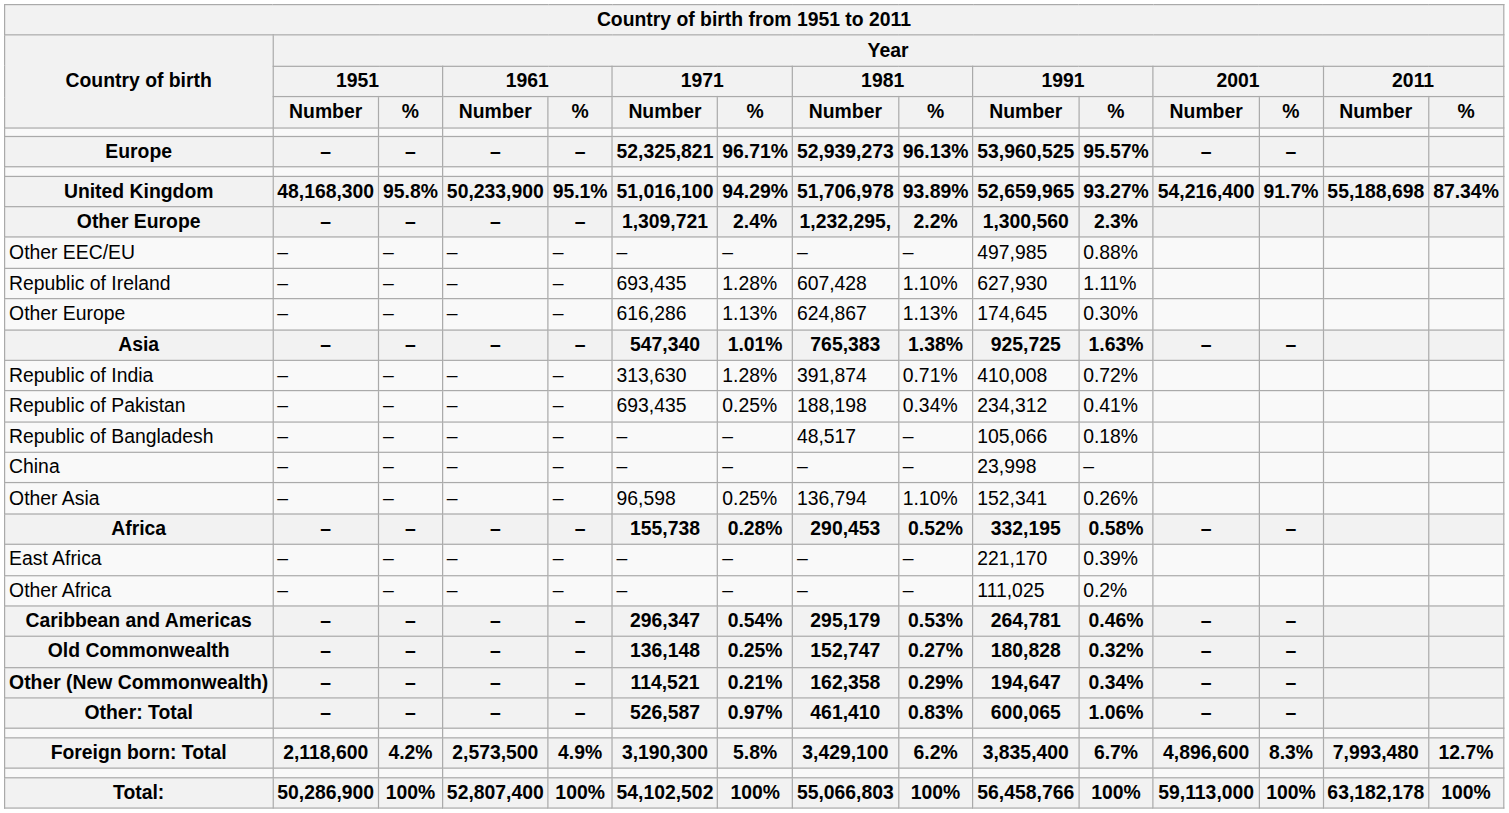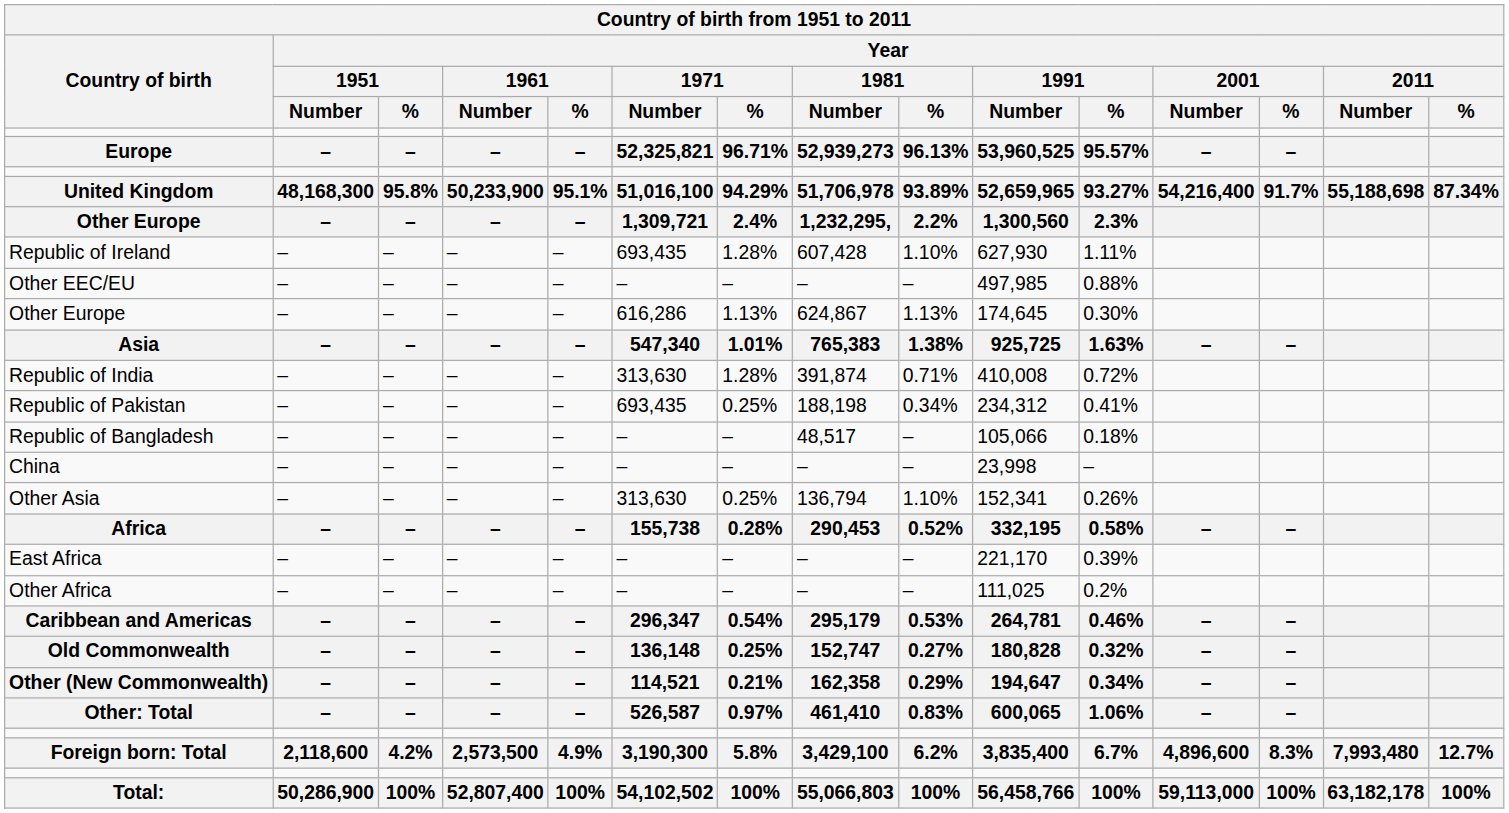 <table class="wikitable mw-collapsible mw-collapsed">
 <tr>
 <th colspan="15">Country of birth from 1951 to 2011</th>
 </tr>
 <tr>
 <th rowspan="3">Country of birth</th>
 <th colspan="14">Year</th>
 </tr>
 <tr>
 <th colspan="2">1951</th>
 <th colspan="2">1961</th>
 <th colspan="2">1971</th>
 <th colspan="2">1981</th>
 <th colspan="2">1991</th>
 <th colspan="2">2001</th>
 <th colspan="2">2011</th>
 </tr>
 <tr>
 <th>Number</th>
 <th>%</th>
 <th>Number</th>
 <th>%</th>
 <th>Number</th>
 <th>%</th>
 <th>Number</th>
 <th>%</th>
 <th>Number</th>
 <th>%</th>
 <th>Number</th>
 <th>%</th>
 <th>Number</th>
 <th>%</th>
 </tr>
 <tr>
 <td></td>
 <td></td>
 <td></td>
 <td></td>
 <td></td>
 <td></td>
 <td></td>
 <td></td>
 <td></td>
 <td></td>
 <td></td>
 <td></td>
 <td></td>
 <td></td>
 <td></td>
 </tr>
 <tr>
 <th>Europe</th>
 <th>–</th>
 <th>–</th>
 <th>–</th>
 <th>–</th>
 <th>52,325,821</th>
 <th>96.71%</th>
 <th>52,939,273</th>
 <th>96.13%</th>
 <th>53,960,525</th>
 <th>95.57%</th>
 <th>–</th>
 <th>–</th>
 <th></th>
 <th></th>
 </tr>
 <tr>
 <td></td>
 <td></td>
 <td></td>
 <td></td>
 <td></td>
 <td></td>
 <td></td>
 <td></td>
 <td></td>
 <td></td>
 <td></td>
 <td></td>
 <td></td>
 <td></td>
 <td></td>
 </tr>
 <tr>
 <th> United Kingdom</th>
 <th>48,168,300</th>
 <th>95.8%</th>
 <th>50,233,900</th>
 <th>95.1%</th>
 <th>51,016,100</th>
 <th>94.29%</th>
 <th>51,706,978</th>
 <th>93.89%</th>
 <th>52,659,965</th>
 <th>93.27%</th>
 <th>54,216,400</th>
 <th>91.7%</th>
 <th>55,188,698</th>
 <th>87.34%</th>
 </tr>
 <tr>
 <th>Other Europe</th>
 <th>–</th>
 <th>–</th>
 <th>–</th>
 <th>–</th>
 <th>1,309,721</th>
 <th>2.4%</th>
 <th>1,232,295,</th>
 <th>2.2%</th>
 <th>1,300,560</th>
 <th>2.3%</th>
 <th></th>
 <th></th>
 <th></th>
 <th></th>
 </tr>
 <tr>
+<td> Republic of Ireland</td>
+<td>–</td>
+<td>–</td>
+<td>–</td>
+<td>–</td>
+<td>693,435</td>
+<td>1.28%</td>
+<td>607,428</td>
+<td>1.10%</td>
+<td>627,930</td>
+<td>1.11%</td>
+<td></td>
+<td></td>
+<td></td>
+<td></td>
+</tr>
+<tr>
 <td>Other EEC/EU</td>
 <td>–</td>
 <td>–</td>
 <td>–</td>
 <td>–</td>
 <td>–</td>
 <td>–</td>
 <td>–</td>
 <td>–</td>
 <td>497,985</td>
 <td>0.88%</td>
-<td></td>
-<td></td>
-<td></td>
-<td></td>
-</tr>
-<tr>
-<td> Republic of Ireland</td>
-<td>–</td>
-<td>–</td>
-<td>–</td>
-<td>–</td>
-<td>693,435</td>
-<td>1.28%</td>
-<td>607,428</td>
-<td>1.10%</td>
-<td>627,930</td>
-<td>1.11%</td>
 <td></td>
 <td></td>
 <td></td>
 <td></td>
 </tr>
 <tr>
 <td>Other Europe</td>
 <td>–</td>
 <td>–</td>
 <td>–</td>
 <td>–</td>
 <td>616,286</td>
 <td>1.13%</td>
 <td>624,867</td>
 <td>1.13%</td>
 <td>174,645</td>
 <td>0.30%</td>
 <td></td>
 <td></td>
 <td></td>
 <td></td>
 </tr>
 <tr>
 <th>Asia</th>
 <th>–</th>
 <th>–</th>
 <th>–</th>
 <th>–</th>
 <th>547,340</th>
 <th>1.01%</th>
 <th>765,383</th>
 <th>1.38%</th>
 <th>925,725</th>
 <th>1.63%</th>
 <th>–</th>
 <th>–</th>
 <th></th>
 <th></th>
 </tr>
 <tr>
 <td> Republic of India</td>
 <td>–</td>
 <td>–</td>
 <td>–</td>
 <td>–</td>
 <td>313,630</td>
 <td>1.28%</td>
 <td>391,874</td>
 <td>0.71%</td>
 <td>410,008</td>
 <td>0.72%</td>
 <td></td>
 <td></td>
 <td></td>
 <td></td>
 </tr>
 <tr>
 <td> Republic of Pakistan</td>
 <td>–</td>
 <td>–</td>
 <td>–</td>
 <td>–</td>
 <td>693,435</td>
 <td>0.25%</td>
 <td>188,198</td>
 <td>0.34%</td>
 <td>234,312</td>
 <td>0.41%</td>
 <td></td>
 <td></td>
 <td></td>
 <td></td>
 </tr>
 <tr>
 <td> Republic of Bangladesh</td>
 <td>–</td>
 <td>–</td>
 <td>–</td>
 <td>–</td>
 <td>–</td>
 <td>–</td>
 <td>48,517</td>
 <td>–</td>
 <td>105,066</td>
 <td>0.18%</td>
 <td></td>
 <td></td>
 <td></td>
 <td></td>
 </tr>
 <tr>
 <td> China</td>
 <td>–</td>
 <td>–</td>
 <td>–</td>
 <td>–</td>
 <td>–</td>
 <td>–</td>
 <td>–</td>
 <td>–</td>
 <td>23,998</td>
 <td>–</td>
 <td></td>
 <td></td>
 <td></td>
 <td></td>
 </tr>
 <tr>
 <td>Other Asia</td>
 <td>–</td>
 <td>–</td>
 <td>–</td>
 <td>–</td>
-<td>96,598</td>
+<td>313,630</td>
 <td>0.25%</td>
 <td>136,794</td>
 <td>1.10%</td>
 <td>152,341</td>
 <td>0.26%</td>
 <td></td>
 <td></td>
 <td></td>
 <td></td>
 </tr>
 <tr>
 <th>Africa</th>
 <th>–</th>
 <th>–</th>
 <th>–</th>
 <th>–</th>
 <th>155,738</th>
 <th>0.28%</th>
 <th>290,453</th>
 <th>0.52%</th>
 <th>332,195</th>
 <th>0.58%</th>
 <th>–</th>
 <th>–</th>
 <th></th>
 <th></th>
 </tr>
 <tr>
 <td>East Africa</td>
 <td>–</td>
 <td>–</td>
 <td>–</td>
 <td>–</td>
 <td>–</td>
 <td>–</td>
 <td>–</td>
 <td>–</td>
 <td>221,170</td>
 <td>0.39%</td>
 <td></td>
 <td></td>
 <td></td>
 <td></td>
 </tr>
 <tr>
 <td>Other Africa</td>
 <td>–</td>
 <td>–</td>
 <td>–</td>
 <td>–</td>
 <td>–</td>
 <td>–</td>
 <td>–</td>
 <td>–</td>
 <td>111,025</td>
 <td>0.2%</td>
 <td></td>
 <td></td>
 <td></td>
 <td></td>
 </tr>
 <tr>
 <th>Caribbean and Americas</th>
 <th>–</th>
 <th>–</th>
 <th>–</th>
 <th>–</th>
 <th>296,347</th>
 <th>0.54%</th>
 <th>295,179</th>
 <th>0.53%</th>
 <th>264,781</th>
 <th>0.46%</th>
 <th>–</th>
 <th>–</th>
 <th></th>
 <th></th>
 </tr>
 <tr>
 <th>Old Commonwealth</th>
 <th>–</th>
 <th>–</th>
 <th>–</th>
 <th>–</th>
 <th>136,148</th>
 <th>0.25%</th>
 <th>152,747</th>
 <th>0.27%</th>
 <th>180,828</th>
 <th>0.32%</th>
 <th>–</th>
 <th>–</th>
 <th></th>
 <th></th>
 </tr>
 <tr>
 <th>Other (New Commonwealth)</th>
 <th>–</th>
 <th>–</th>
 <th>–</th>
 <th>–</th>
 <th>114,521</th>
 <th>0.21%</th>
 <th>162,358</th>
 <th>0.29%</th>
 <th>194,647</th>
 <th>0.34%</th>
 <th>–</th>
 <th>–</th>
 <th></th>
 <th></th>
 </tr>
 <tr>
 <th>Other: Total</th>
 <th>–</th>
 <th>–</th>
 <th>–</th>
 <th>–</th>
 <th>526,587</th>
 <th>0.97%</th>
 <th>461,410</th>
 <th>0.83%</th>
 <th>600,065</th>
 <th>1.06%</th>
 <th>–</th>
 <th>–</th>
 <th></th>
 <th></th>
 </tr>
 <tr>
 <td></td>
 <td></td>
 <td></td>
 <td></td>
 <td></td>
 <td></td>
 <td></td>
 <td></td>
 <td></td>
 <td></td>
 <td></td>
 <td></td>
 <td></td>
 <td></td>
 <td></td>
 </tr>
 <tr>
 <th>Foreign born: Total</th>
 <th>2,118,600</th>
 <th>4.2%</th>
 <th>2,573,500</th>
 <th>4.9%</th>
 <th>3,190,300</th>
 <th>5.8%</th>
 <th>3,429,100</th>
 <th>6.2%</th>
 <th>3,835,400</th>
 <th>6.7%</th>
 <th>4,896,600</th>
 <th>8.3%</th>
 <th>7,993,480</th>
 <th>12.7%</th>
 </tr>
 <tr>
 <td></td>
 <td></td>
 <td></td>
 <td></td>
 <td></td>
 <td></td>
 <td></td>
 <td></td>
 <td></td>
 <td></td>
 <td></td>
 <td></td>
 <td></td>
 <td></td>
 <td></td>
 </tr>
 <tr>
 <th>Total:</th>
 <th>50,286,900</th>
 <th>100%</th>
 <th>52,807,400</th>
 <th>100%</th>
 <th>54,102,502</th>
 <th>100%</th>
 <th>55,066,803</th>
 <th>100%</th>
 <th>56,458,766</th>
 <th>100%</th>
 <th>59,113,000</th>
 <th>100%</th>
 <th>63,182,178</th>
 <th>100%</th>
 </tr>
 </table>
